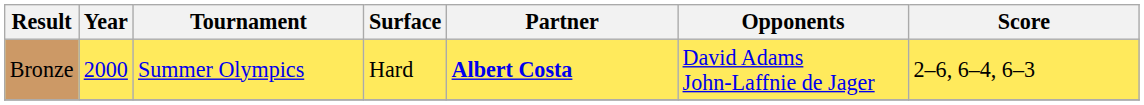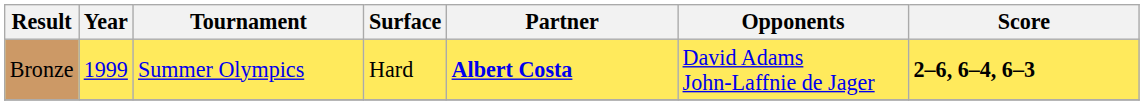 <table class="sortable wikitable">
 <tr>
 <th>Result</th>
 <th>Year</th>
 <th style="width:160px">Tournament</th>
 <th>Surface</th>
 <th style="width:160px">Partner</th>
 <th style="width:160px">Opponents</th>
 <th style="width:160px" class="unsortable">Score</th>
 </tr>
 <tr bgcolor="FFEA5C">
 <td bgcolor="cc9966">Bronze</td>
-<td><a href='#'>2000</a></td>
+<td><a href='#'>1999</a></td>
 <td><a href='#'>Summer Olympics</a></td>
 <td>Hard</td>
 <td><strong> <a href='#'>Albert Costa</a></strong></td>
 <td> <a href='#'>David Adams</a><br> <a href='#'>John-Laffnie de Jager</a></td>
-<td>2–6, 6–4, 6–3</td>
+<td><strong>2–6, 6–4, 6–3</strong></td>
 </tr>
 <tr>
 </tr>
 </table>
